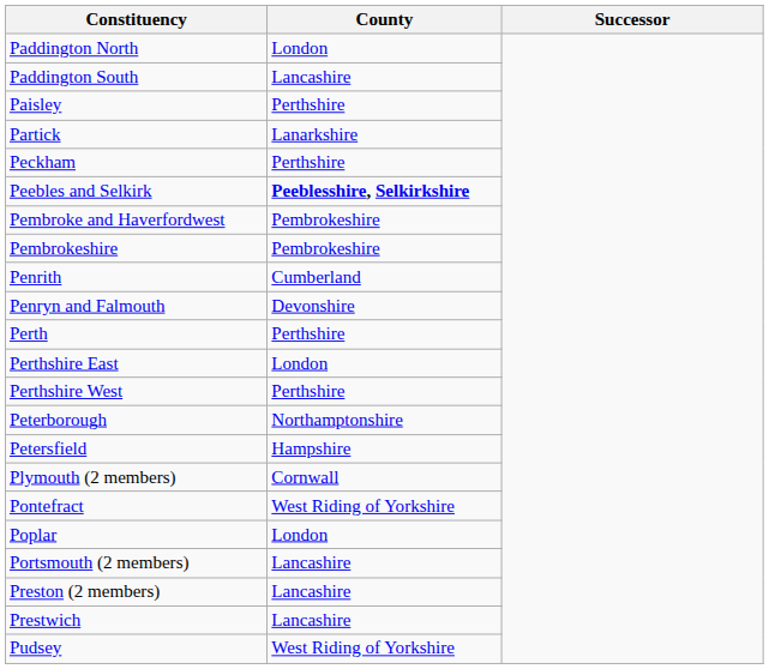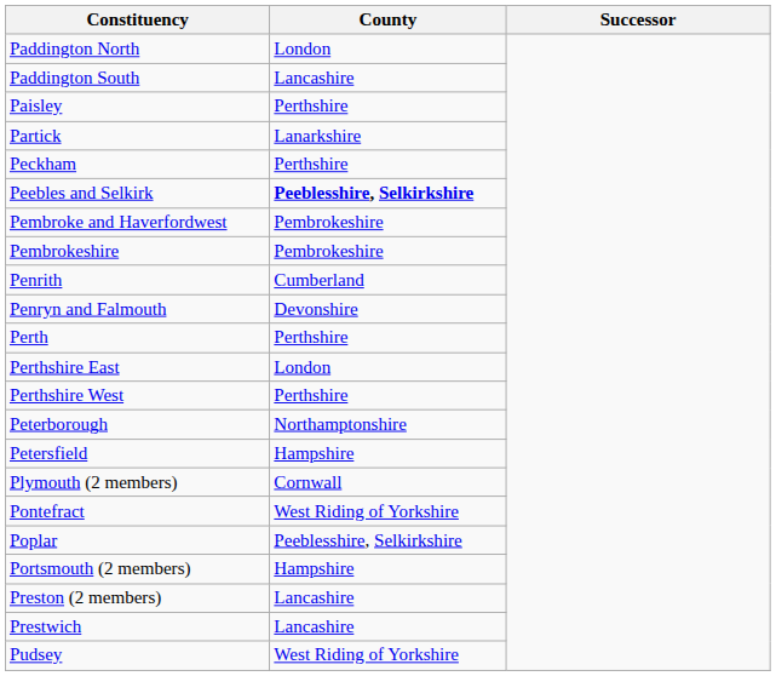 <table class="wikitable">
 <tr>
 <th width="225px">Constituency</th>
 <th width="200px">County</th>
 <th width="225px">Successor</th>
 </tr>
 <tr>
 <td><a href='#'>Paddington North</a></td>
 <td><a href='#'>London</a></td>
 </tr>
 <tr>
 <td><a href='#'>Paddington South</a></td>
 <td><a href='#'>Lancashire</a></td>
 </tr>
 <tr>
 <td><a href='#'>Paisley</a></td>
 <td><a href='#'>Perthshire</a></td>
 </tr>
 <tr>
 <td><a href='#'>Partick</a></td>
 <td><a href='#'>Lanarkshire</a></td>
 </tr>
 <tr>
 <td><a href='#'>Peckham</a></td>
 <td><a href='#'>Perthshire</a></td>
 </tr>
 <tr>
 <td><a href='#'>Peebles and Selkirk</a></td>
 <td><strong><a href='#'>Peeblesshire</a>, <a href='#'>Selkirkshire</a></strong></td>
 </tr>
 <tr>
 <td><a href='#'>Pembroke and Haverfordwest</a></td>
 <td><a href='#'>Pembrokeshire</a></td>
 </tr>
 <tr>
 <td><a href='#'>Pembrokeshire</a></td>
 <td><a href='#'>Pembrokeshire</a></td>
 </tr>
 <tr>
 <td><a href='#'>Penrith</a></td>
 <td><a href='#'>Cumberland</a></td>
 </tr>
 <tr>
 <td><a href='#'>Penryn and Falmouth</a></td>
 <td><a href='#'>Devonshire</a></td>
 </tr>
 <tr>
 <td><a href='#'>Perth</a></td>
 <td><a href='#'>Perthshire</a></td>
 </tr>
 <tr>
 <td><a href='#'>Perthshire East</a></td>
 <td><a href='#'>London</a></td>
 </tr>
 <tr>
 <td><a href='#'>Perthshire West</a></td>
 <td><a href='#'>Perthshire</a></td>
 </tr>
 <tr>
 <td><a href='#'>Peterborough</a></td>
 <td><a href='#'>Northamptonshire</a></td>
 </tr>
 <tr>
 <td><a href='#'>Petersfield</a></td>
 <td><a href='#'>Hampshire</a></td>
 </tr>
 <tr>
 <td><a href='#'>Plymouth</a> (2 members)</td>
 <td><a href='#'>Cornwall</a></td>
 </tr>
 <tr>
 <td><a href='#'>Pontefract</a></td>
 <td><a href='#'>West Riding of Yorkshire</a></td>
 </tr>
 <tr>
 <td><a href='#'>Poplar</a></td>
-<td><a href='#'>London</a></td>
+<td><a href='#'>Peeblesshire</a>, <a href='#'>Selkirkshire</a></td>
 </tr>
 <tr>
 <td><a href='#'>Portsmouth</a> (2 members)</td>
-<td><a href='#'>Lancashire</a></td>
+<td><a href='#'>Hampshire</a></td>
 </tr>
 <tr>
 <td><a href='#'>Preston</a> (2 members)</td>
 <td><a href='#'>Lancashire</a></td>
 </tr>
 <tr>
 <td><a href='#'>Prestwich</a></td>
 <td><a href='#'>Lancashire</a></td>
 </tr>
 <tr>
 <td><a href='#'>Pudsey</a></td>
 <td><a href='#'>West Riding of Yorkshire</a></td>
 </tr>
 </table>
